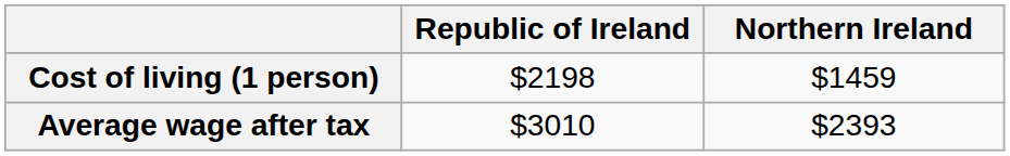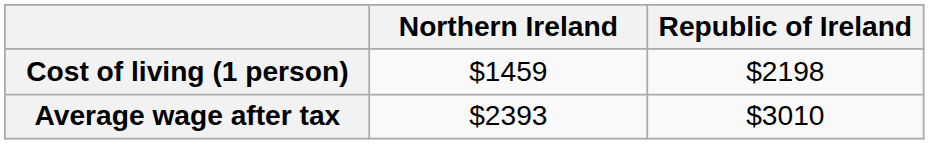 <table class=wikitable style="text-align: center;">
 <tr>
 <th scope="col" style="width: 200px;"></th>
+<th scope="col" style="width: 150px;">Northern Ireland</th>
 <th scope="col" style="width: 150px;">Republic of Ireland</th>
-<th scope="col" style="width: 150px;">Northern Ireland</th>
 </tr>
 <tr>
 <th>Cost of living (1 person)</th>
+<td>$1459</td>
 <td>$2198</td>
-<td>$1459</td>
 </tr>
 <tr>
 <th>Average wage after tax</th>
+<td>$2393</td>
 <td>$3010</td>
-<td>$2393</td>
 </tr>
 </table>
